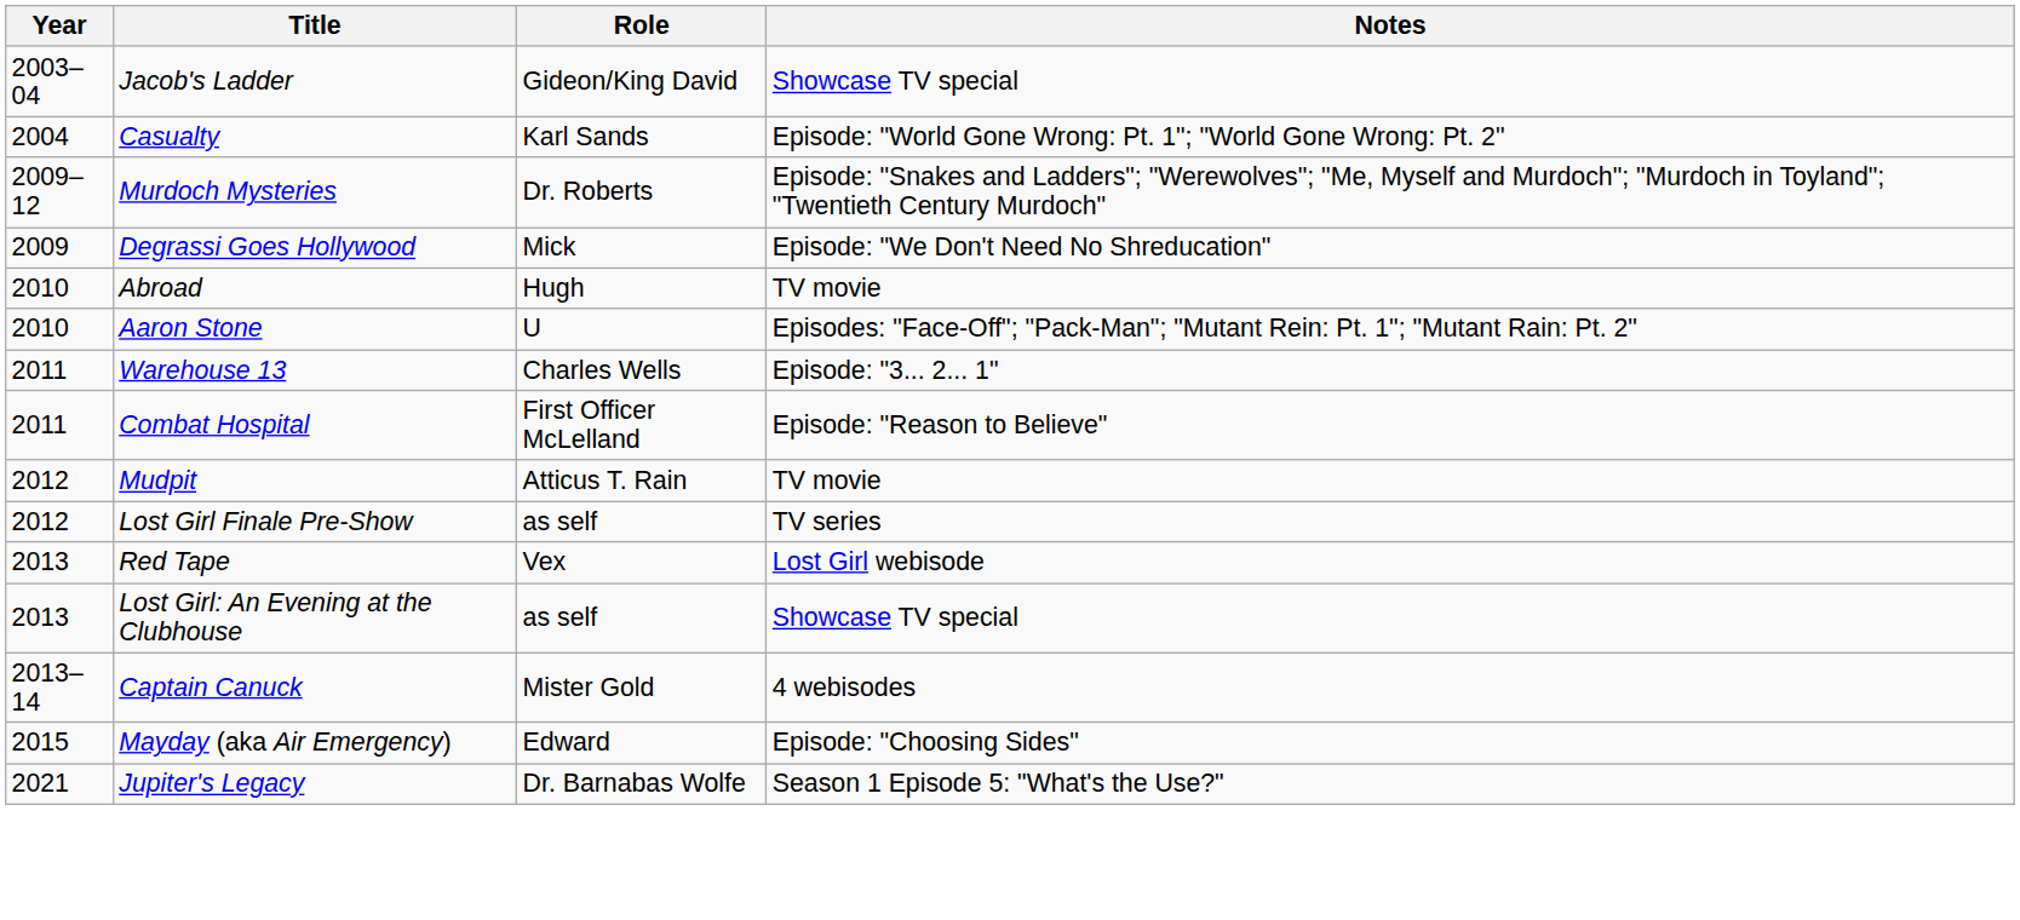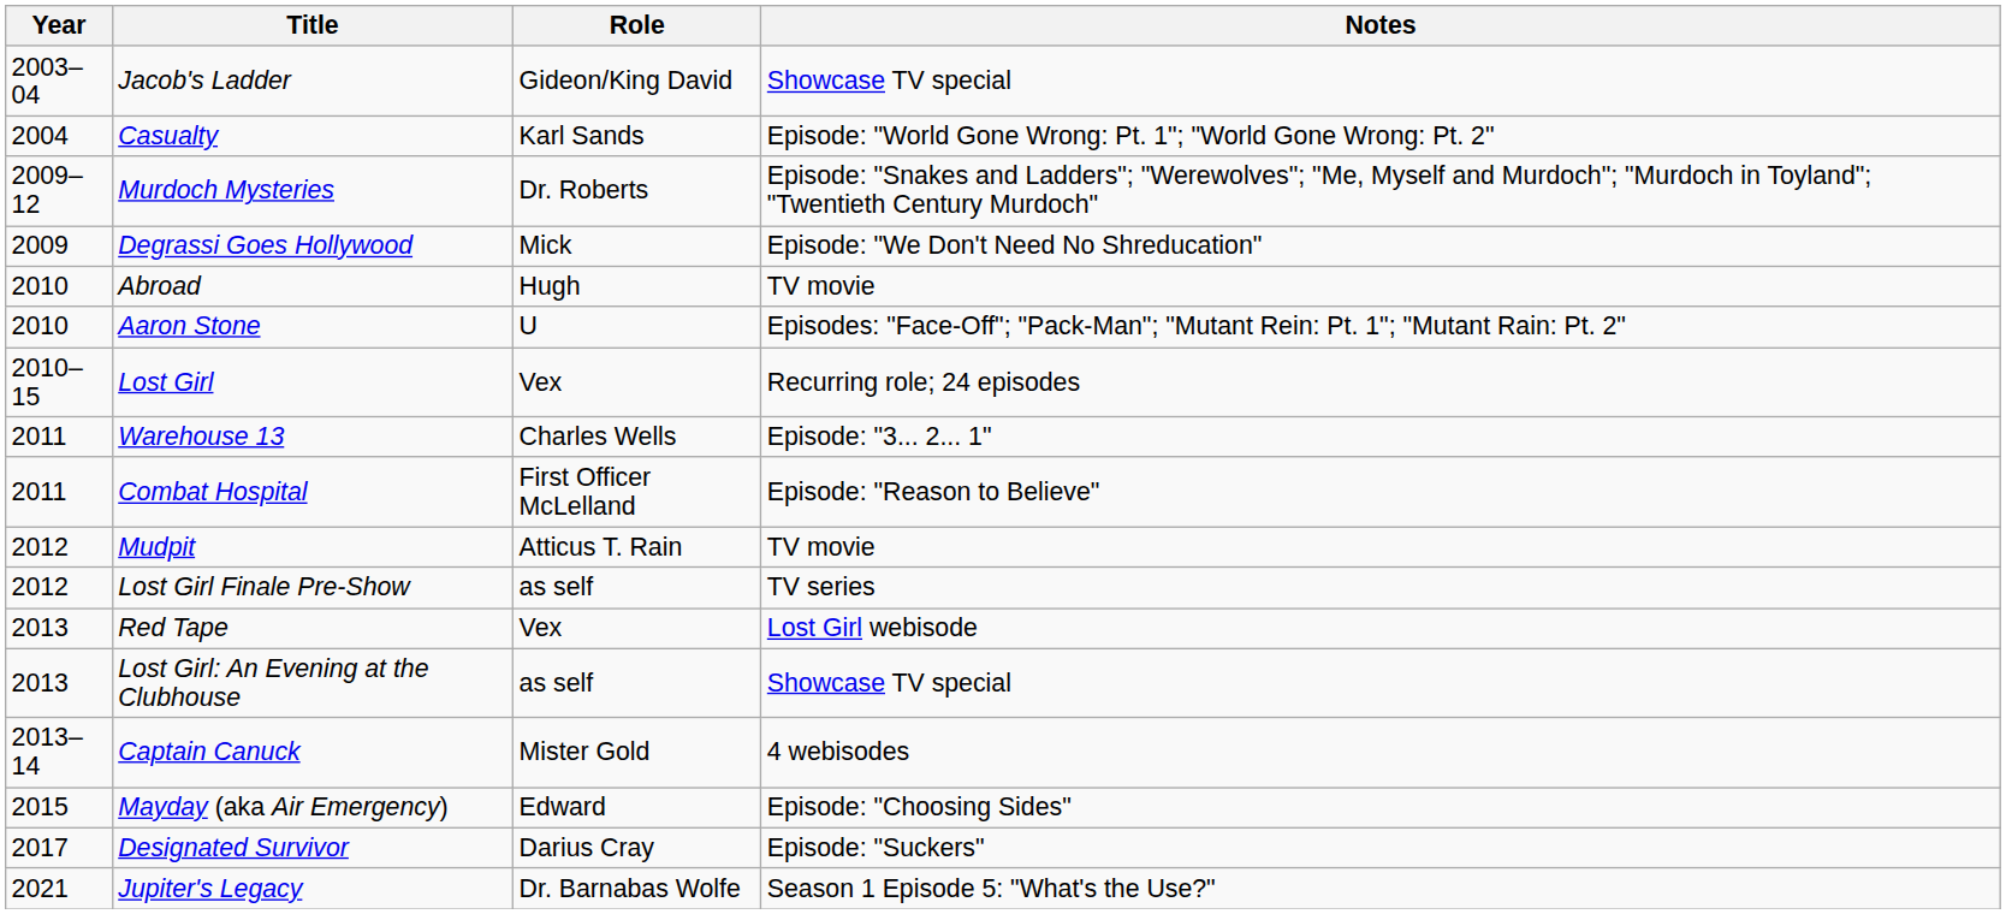 <table class="wikitable sortable">
 <tr>
 <th>Year</th>
 <th>Title</th>
 <th>Role</th>
 <th class="unsortable">Notes</th>
 </tr>
 <tr>
 <td>2003–04</td>
 <td><em>Jacob's Ladder</em></td>
 <td>Gideon/King David</td>
 <td><a href='#'>Showcase</a> TV special</td>
 </tr>
 <tr>
 <td>2004</td>
 <td><em><a href='#'>Casualty</a></em></td>
 <td>Karl Sands</td>
 <td>Episode: "World Gone Wrong: Pt. 1"; "World Gone Wrong: Pt. 2"</td>
 </tr>
 <tr>
 <td>2009–12</td>
 <td><em><a href='#'>Murdoch Mysteries</a></em></td>
 <td>Dr. Roberts</td>
 <td>Episode: "Snakes and Ladders"; "Werewolves"; "Me, Myself and Murdoch"; "Murdoch in Toyland"; "Twentieth Century Murdoch"</td>
 </tr>
 <tr>
 <td>2009</td>
 <td><em><a href='#'>Degrassi Goes Hollywood</a></em></td>
 <td>Mick</td>
 <td>Episode: "We Don't Need No Shreducation"</td>
 </tr>
 <tr>
 <td>2010</td>
 <td><em>Abroad</em></td>
 <td>Hugh</td>
 <td>TV movie</td>
 </tr>
 <tr>
 <td>2010</td>
 <td><em><a href='#'>Aaron Stone</a></em></td>
 <td>U</td>
 <td>Episodes: "Face-Off"; "Pack-Man"; "Mutant Rein: Pt. 1"; "Mutant Rain: Pt. 2"</td>
+</tr>
+<tr>
+<td>2010–15</td>
+<td><em><a href='#'>Lost Girl</a></em></td>
+<td>Vex</td>
+<td>Recurring role; 24 episodes</td>
 </tr>
 <tr>
 <td>2011</td>
 <td><em><a href='#'>Warehouse 13</a></em></td>
 <td>Charles Wells</td>
 <td>Episode: "3... 2... 1"</td>
 </tr>
 <tr>
 <td>2011</td>
 <td><em><a href='#'>Combat Hospital</a></em></td>
 <td>First Officer McLelland</td>
 <td>Episode: "Reason to Believe"</td>
 </tr>
 <tr>
 <td>2012</td>
 <td><em><a href='#'>Mudpit</a></em></td>
 <td>Atticus T. Rain</td>
 <td>TV movie</td>
 </tr>
 <tr>
 <td>2012</td>
 <td><em>Lost Girl Finale Pre-Show</em></td>
 <td>as self</td>
 <td>TV series</td>
 </tr>
 <tr>
 <td>2013</td>
 <td><em>Red Tape</em></td>
 <td>Vex</td>
 <td><a href='#'>Lost Girl</a> webisode</td>
 </tr>
 <tr>
 <td>2013</td>
 <td><em>Lost Girl: An Evening at the Clubhouse</em></td>
 <td>as self</td>
 <td><a href='#'>Showcase</a> TV special</td>
 </tr>
 <tr>
 <td>2013–14</td>
 <td><em><a href='#'>Captain Canuck</a></em></td>
 <td>Mister Gold</td>
 <td>4 webisodes</td>
 </tr>
 <tr>
 <td>2015</td>
 <td><em><a href='#'>Mayday</a></em> (aka <em>Air Emergency</em>)</td>
 <td>Edward</td>
 <td>Episode: "Choosing Sides"</td>
 </tr>
 <tr>
+<td>2017</td>
+<td><em><a href='#'>Designated Survivor</a></em></td>
+<td>Darius Cray</td>
+<td>Episode: "Suckers"</td>
+</tr>
+<tr>
 <td>2021</td>
 <td><em><a href='#'>Jupiter's Legacy</a></em></td>
 <td>Dr. Barnabas Wolfe</td>
 <td>Season 1 Episode 5: "What's the Use?"</td>
 </tr>
 </table>
